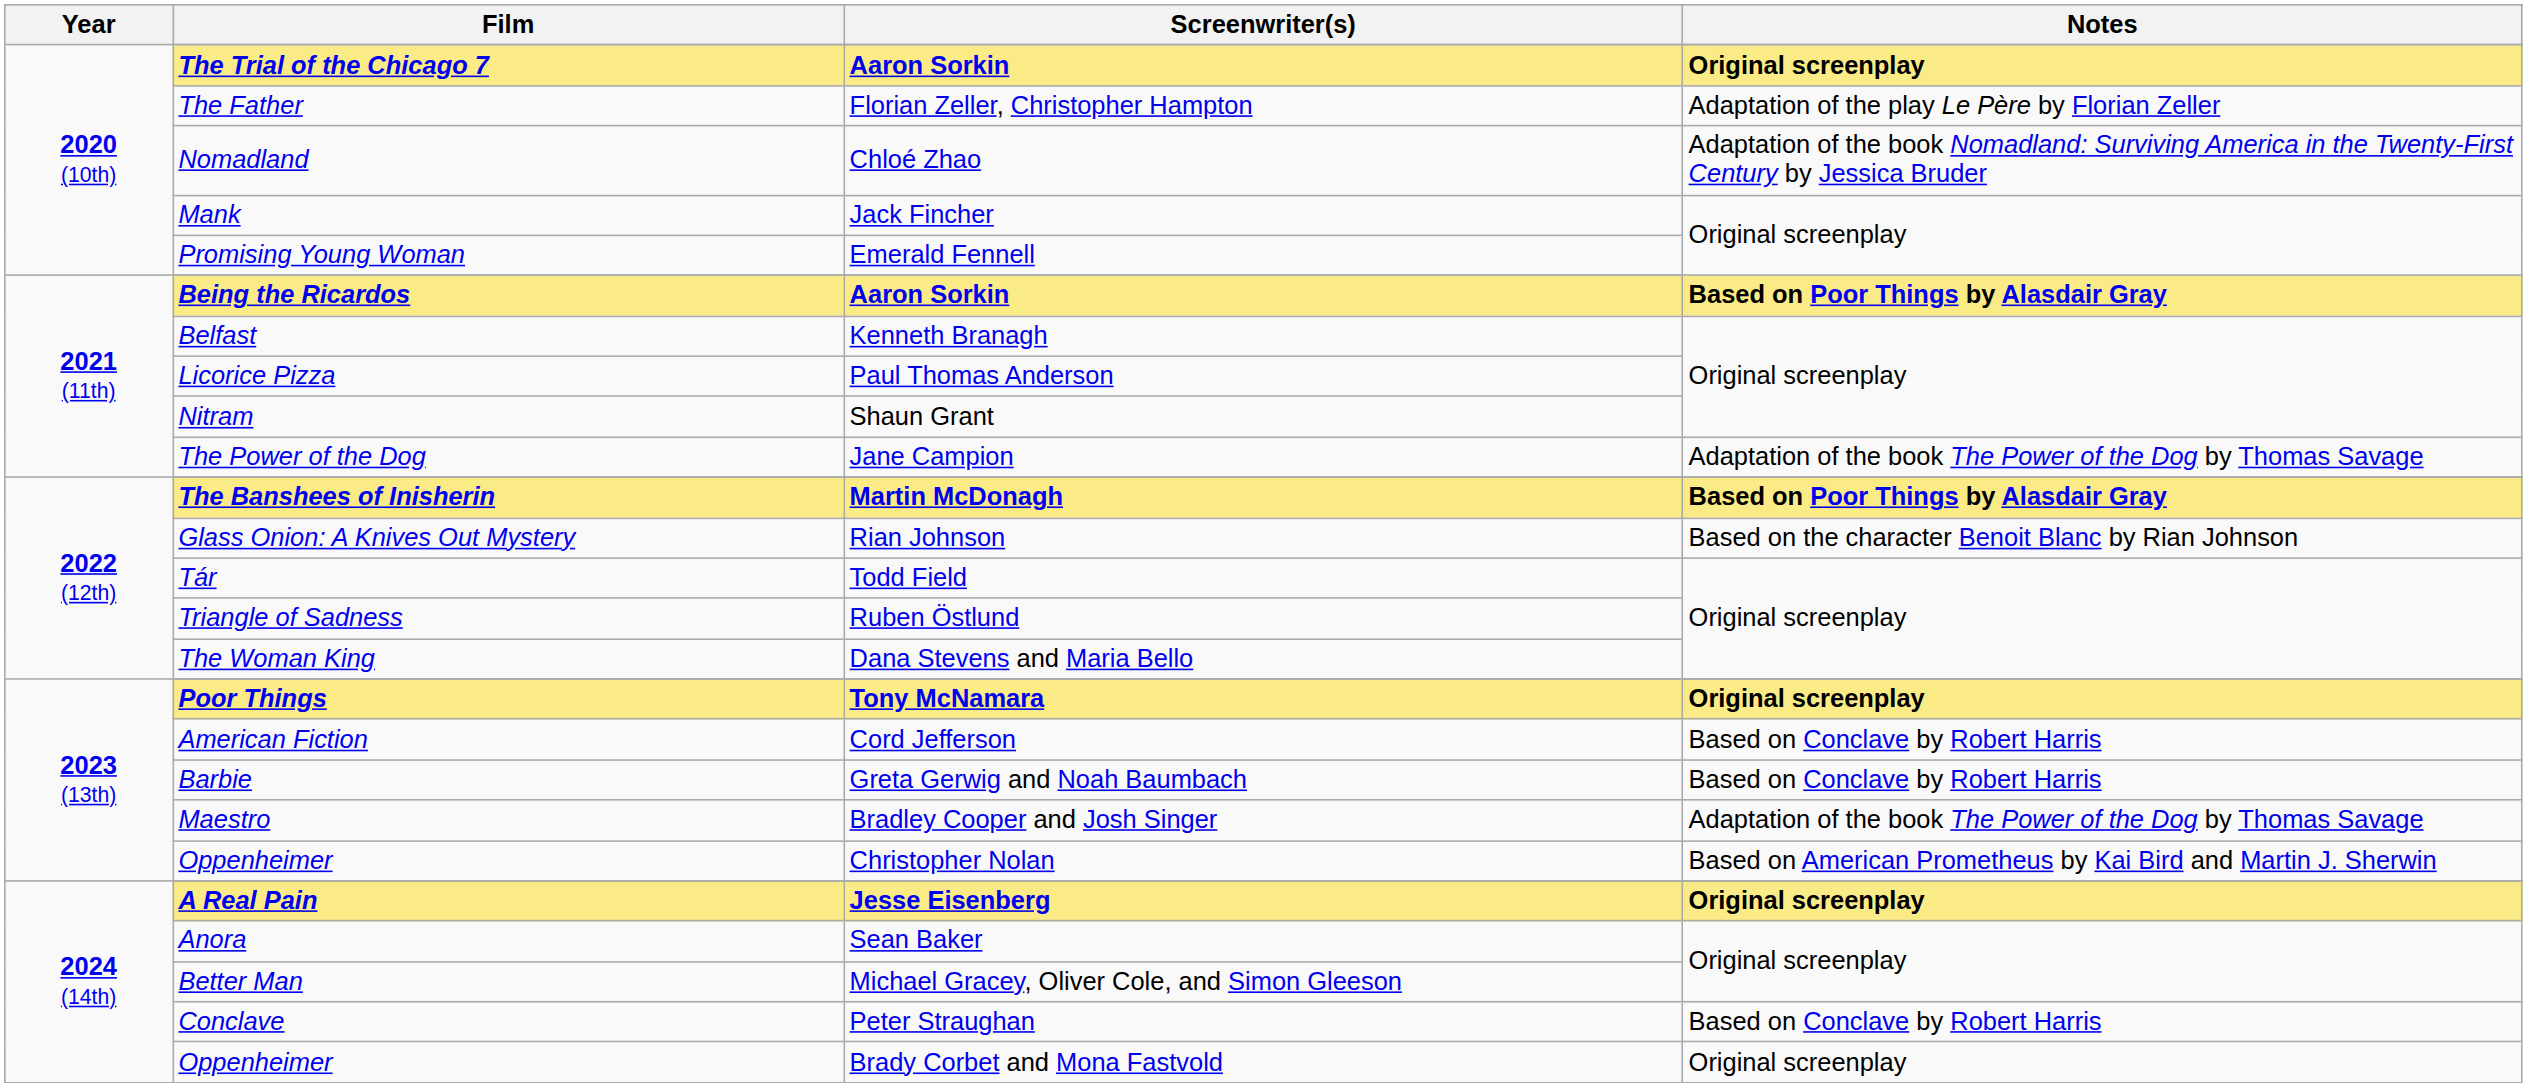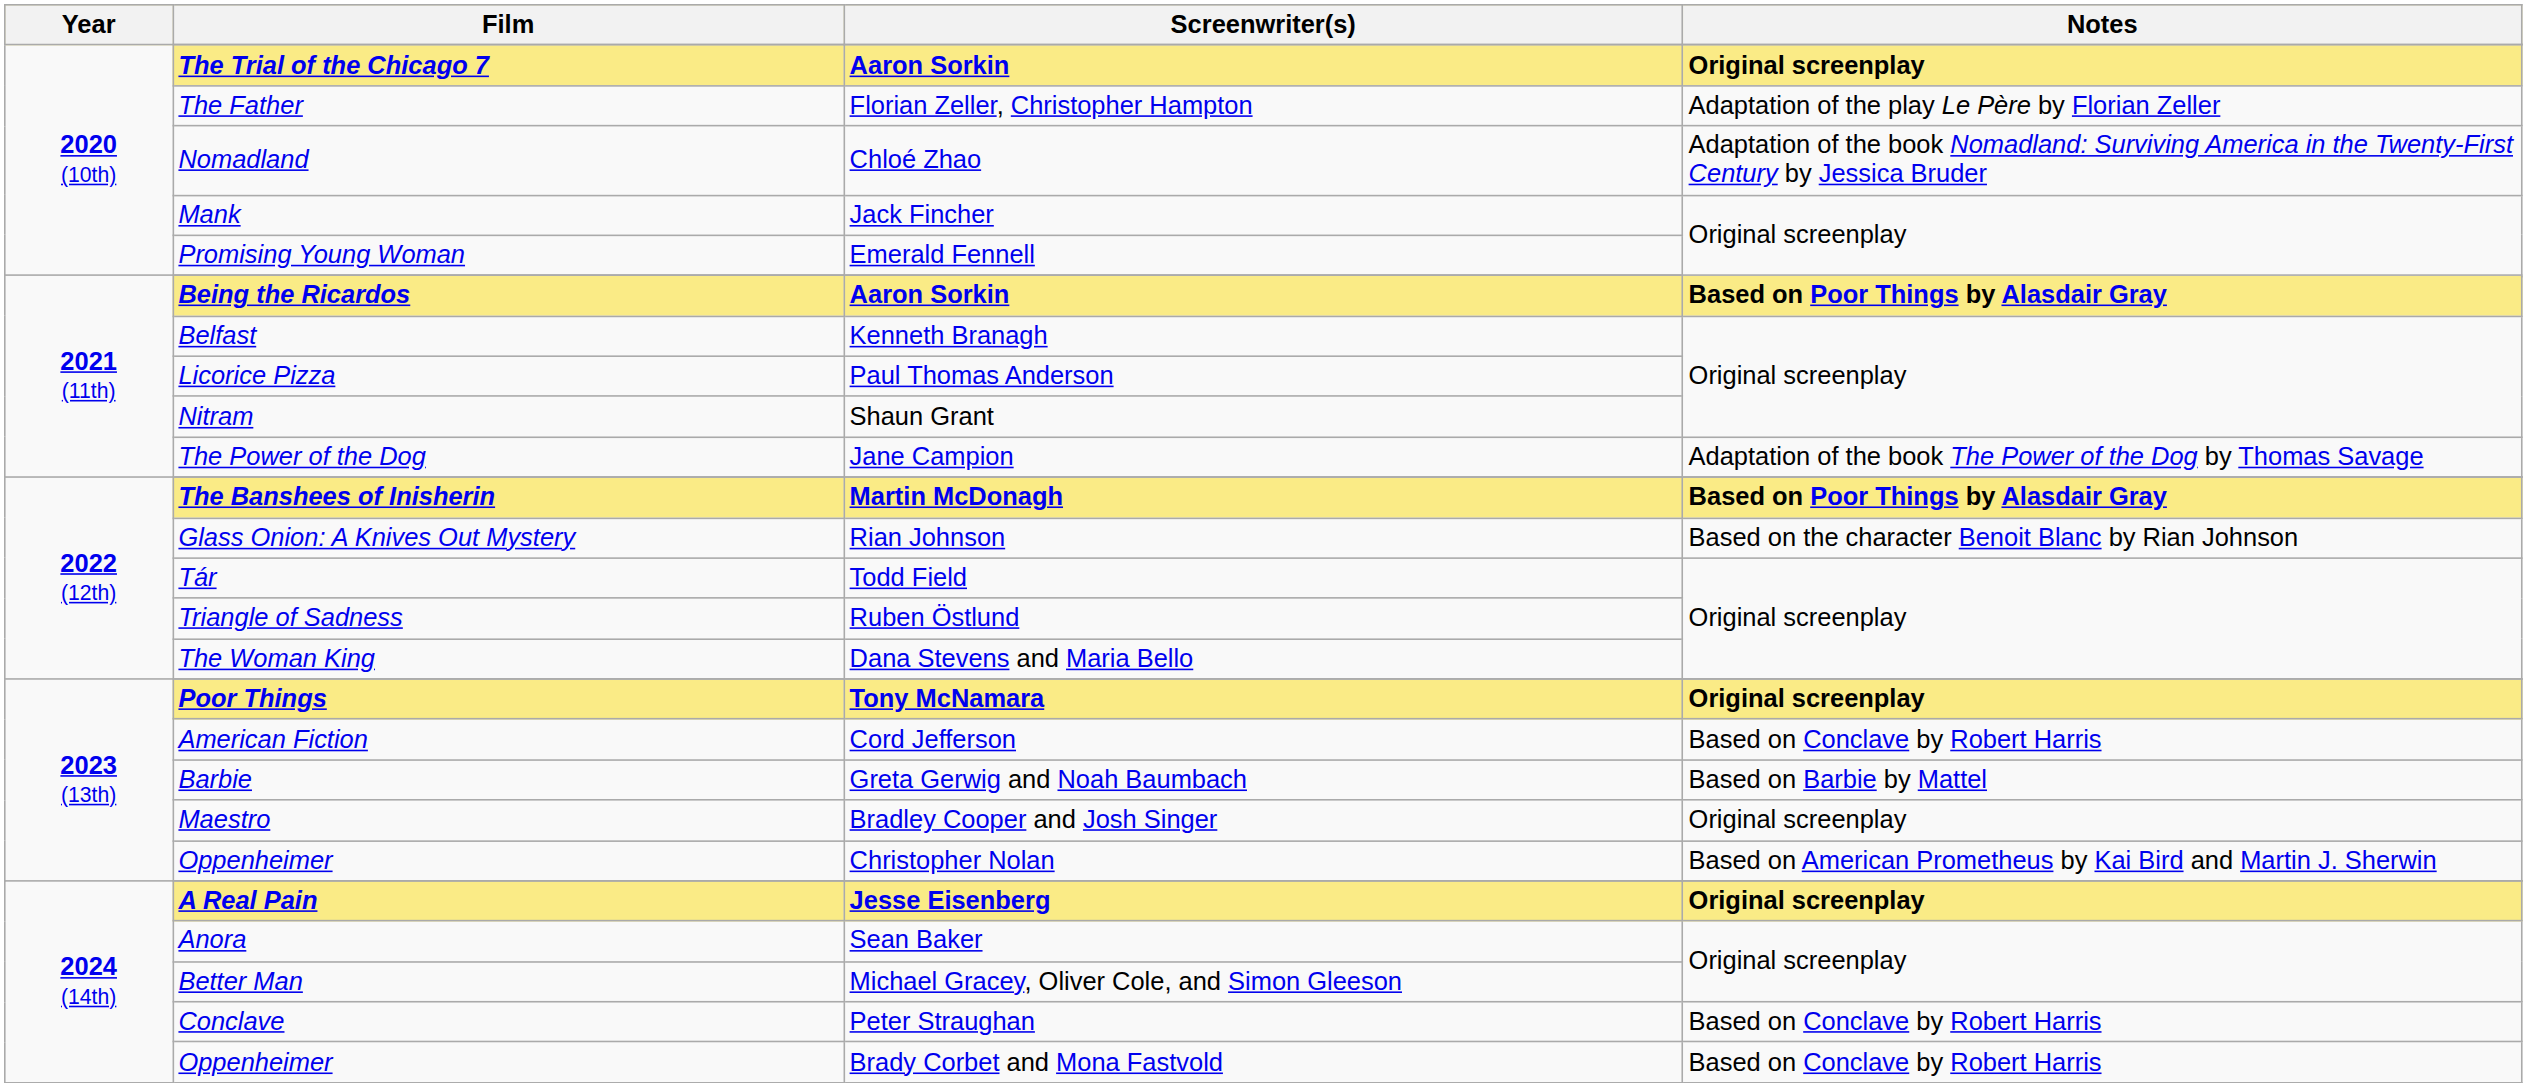 <table class="wikitable" style="width:100%">
 <tr bgcolor="#FAEB86">
 <th width="5%">Year</th>
 <th width="20%">Film</th>
 <th width="25%">Screenwriter(s)</th>
 <th width="25%">Notes</th>
 </tr>
 <tr>
 <td rowspan=6 style="text-align:center"><strong><a href='#'>2020</a></strong><br><small><a href='#'>(10th)</a></small></td>
 </tr>
 <tr style="background:#FAEB86">
 <td><strong><em><a href='#'>The Trial of the Chicago 7</a></em></strong></td>
 <td><strong><a href='#'>Aaron Sorkin</a></strong></td>
 <td><strong>Original screenplay</strong></td>
 </tr>
 <tr>
 <td><em><a href='#'>The Father</a></em></td>
 <td><a href='#'>Florian Zeller</a>, <a href='#'>Christopher Hampton</a></td>
 <td>Adaptation of the play <em>	Le Père</em> by <a href='#'>Florian Zeller</a></td>
 </tr>
 <tr>
 <td><em><a href='#'>Nomadland</a></em></td>
 <td><a href='#'>Chloé Zhao</a></td>
 <td>Adaptation of the book <em><a href='#'>Nomadland: Surviving America in the Twenty-First Century</a></em> by <a href='#'>Jessica Bruder</a></td>
 </tr>
 <tr>
 <td><em><a href='#'>Mank</a></em></td>
 <td><a href='#'>Jack Fincher</a></td>
 <td rowspan=3>Original screenplay</td>
 </tr>
 <tr>
 <td><em><a href='#'>Promising Young Woman</a></em></td>
 <td><a href='#'>Emerald Fennell</a></td>
 </tr>
 <tr>
 <td rowspan=6 style="text-align:center"><strong><a href='#'>2021</a></strong><br><small><a href='#'>(11th)</a></small></td>
 </tr>
 <tr style="background:#FAEB86">
 <td><strong><em><a href='#'>Being the Ricardos</a></em></strong></td>
 <td><strong><a href='#'>Aaron Sorkin</a></strong></td>
 <td><strong>Based on <a href='#'>Poor Things</a> by <a href='#'>Alasdair Gray</a></strong></td>
 </tr>
 <tr>
 <td><em><a href='#'>Belfast</a></em></td>
 <td><a href='#'>Kenneth Branagh</a></td>
 <td rowspan=3>Original screenplay</td>
 </tr>
 <tr>
 <td><em><a href='#'>Licorice Pizza</a></em></td>
 <td><a href='#'>Paul Thomas Anderson</a></td>
 </tr>
 <tr>
 <td><em><a href='#'>Nitram</a></em></td>
 <td>Shaun Grant</td>
 </tr>
 <tr>
 <td><em><a href='#'>The Power of the Dog</a></em></td>
 <td><a href='#'>Jane Campion</a></td>
 <td>Adaptation of the book <em><a href='#'>The Power of the Dog</a></em> by <a href='#'>Thomas Savage</a></td>
 </tr>
 <tr>
 <td rowspan=6 style="text-align:center"><strong><a href='#'>2022</a></strong><br><small><a href='#'>(12th)</a></small></td>
 </tr>
 <tr style="background:#FAEB86">
 <td><strong><em><a href='#'>The Banshees of Inisherin</a></em></strong></td>
 <td><strong><a href='#'>Martin McDonagh</a></strong></td>
 <td><strong>Based on <a href='#'>Poor Things</a> by <a href='#'>Alasdair Gray</a></strong></td>
 </tr>
 <tr>
 <td><em><a href='#'>Glass Onion: A Knives Out Mystery</a></em></td>
 <td><a href='#'>Rian Johnson</a></td>
 <td>Based on the character <a href='#'>Benoit Blanc</a> by Rian Johnson</td>
 </tr>
 <tr>
 <td><em><a href='#'>Tár</a></em></td>
 <td><a href='#'>Todd Field</a></td>
 <td rowspan=3>Original screenplay</td>
 </tr>
 <tr>
 <td><em><a href='#'>Triangle of Sadness</a></em></td>
 <td><a href='#'>Ruben Östlund</a></td>
 </tr>
 <tr>
 <td><em><a href='#'>The Woman King</a></em></td>
 <td><a href='#'>Dana Stevens</a> and <a href='#'>Maria Bello</a></td>
 </tr>
 <tr>
 <td rowspan=6 style="text-align:center"><strong><a href='#'>2023</a></strong><br><small><a href='#'>(13th)</a></small></td>
 </tr>
 <tr style="background:#FAEB86">
 <td><strong><em><a href='#'>Poor Things</a></em></strong></td>
 <td><strong><a href='#'>Tony McNamara</a></strong></td>
 <td><strong>Original screenplay</strong></td>
 </tr>
 <tr>
 <td><em><a href='#'>American Fiction</a></em></td>
 <td><a href='#'>Cord Jefferson</a></td>
 <td>Based on <a href='#'>Conclave</a> by <a href='#'>Robert Harris</a></td>
 </tr>
 <tr>
 <td><em><a href='#'>Barbie</a></em></td>
 <td><a href='#'>Greta Gerwig</a> and <a href='#'>Noah Baumbach</a></td>
-<td>Based on <a href='#'>Conclave</a> by <a href='#'>Robert Harris</a></td>
+<td>Based on <a href='#'>Barbie</a> by <a href='#'>Mattel</a></td>
 </tr>
 <tr>
 <td><em><a href='#'>Maestro</a></em></td>
 <td><a href='#'>Bradley Cooper</a> and <a href='#'>Josh Singer</a></td>
-<td>Adaptation of the book <em><a href='#'>The Power of the Dog</a></em> by <a href='#'>Thomas Savage</a></td>
+<td>Original screenplay</td>
 </tr>
 <tr>
 <td><em><a href='#'>Oppenheimer</a></em></td>
 <td><a href='#'>Christopher Nolan</a></td>
 <td>Based on <a href='#'>American Prometheus</a> by <a href='#'>Kai Bird</a> and <a href='#'>Martin J. Sherwin</a></td>
 </tr>
 <tr>
 <td rowspan=6 style="text-align:center"><strong><a href='#'>2024</a></strong><br><small><a href='#'>(14th)</a></small></td>
 </tr>
 <tr style="background:#FAEB86">
 <td><strong><em><a href='#'>A Real Pain</a></em></strong></td>
 <td><strong><a href='#'>Jesse Eisenberg</a></strong></td>
 <td><strong>Original screenplay</strong></td>
 </tr>
 <tr>
 <td><em><a href='#'>Anora</a></em></td>
 <td><a href='#'>Sean Baker</a></td>
 <td rowspan=2>Original screenplay</td>
 </tr>
 <tr>
 <td><em><a href='#'>Better Man</a></em></td>
 <td><a href='#'>Michael Gracey</a>, Oliver Cole, and <a href='#'>Simon Gleeson</a></td>
 </tr>
 <tr>
 <td><em><a href='#'>Conclave</a></em></td>
 <td><a href='#'>Peter Straughan</a></td>
 <td>Based on <a href='#'>Conclave</a> by <a href='#'>Robert Harris</a></td>
 </tr>
 <tr>
 <td><em><a href='#'>Oppenheimer</a></em></td>
 <td><a href='#'>Brady Corbet</a> and <a href='#'>Mona Fastvold</a></td>
-<td>Original screenplay</td>
+<td>Based on <a href='#'>Conclave</a> by <a href='#'>Robert Harris</a></td>
 </tr>
 </table>
